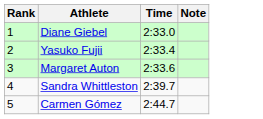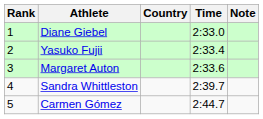 <table class="wikitable sortable">
 <tr>
 <th>Rank</th>
 <th>Athlete</th>
+<th>Country</th>
 <th>Time</th>
 <th>Note</th>
 </tr>
 <tr bgcolor=#CCFFCC>
 <td>1</td>
 <td><a href='#'>Diane Giebel</a></td>
+<td></td>
 <td>2:33.0</td>
 <td></td>
 </tr>
 <tr bgcolor=#CCFFCC>
 <td>2</td>
 <td><a href='#'>Yasuko Fujii</a></td>
+<td></td>
 <td>2:33.4</td>
 <td></td>
 </tr>
 <tr bgcolor=#CCFFCC>
 <td>3</td>
 <td><a href='#'>Margaret Auton</a></td>
+<td></td>
 <td>2:33.6</td>
 <td></td>
 </tr>
 <tr>
 <td>4</td>
 <td><a href='#'>Sandra Whittleston</a></td>
+<td></td>
 <td>2:39.7</td>
 <td></td>
 </tr>
 <tr>
 <td>5</td>
 <td><a href='#'>Carmen Gómez</a></td>
+<td></td>
 <td>2:44.7</td>
 <td></td>
 </tr>
 </table>
